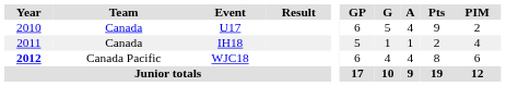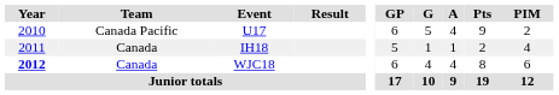 <table border="0" cellpadding="1" cellspacing="0" style="text-align:center; width:40em">
 <tr style="text-align:center; background:#e0e0e0;">
 <th>Year</th>
 <th>Team</th>
 <th>Event</th>
 <th>Result</th>
 <th rowspan="99" style="background:#fff;"> </th>
 <th>GP</th>
 <th>G</th>
 <th>A</th>
 <th>Pts</th>
 <th>PIM</th>
 </tr>
 <tr>
 <td><a href='#'>2010</a></td>
-<td><a href='#'>Canada</a></td>
+<td>Canada Pacific</td>
 <td><a href='#'>U17</a></td>
 <td></td>
 <td>6</td>
 <td>5</td>
 <td>4</td>
 <td>9</td>
 <td>2</td>
 </tr>
 <tr style="background:#f0f0f0;">
 <td><a href='#'>2011</a></td>
 <td>Canada</td>
 <td><a href='#'>IH18</a></td>
 <td></td>
 <td>5</td>
 <td>1</td>
 <td>1</td>
 <td>2</td>
 <td>4</td>
 </tr>
 <tr>
 <td><strong><a href='#'>2012</a></strong></td>
-<td>Canada Pacific</td>
+<td><a href='#'>Canada</a></td>
 <td><a href='#'>WJC18</a></td>
 <td></td>
 <td>6</td>
 <td>4</td>
 <td>4</td>
 <td>8</td>
 <td>6</td>
 </tr>
 <tr style="background:#e0e0e0;">
 <td colspan=4><strong>Junior totals</strong></td>
 <th>17</th>
 <th>10</th>
 <th>9</th>
 <th>19</th>
 <th>12</th>
 </tr>
 </table>
